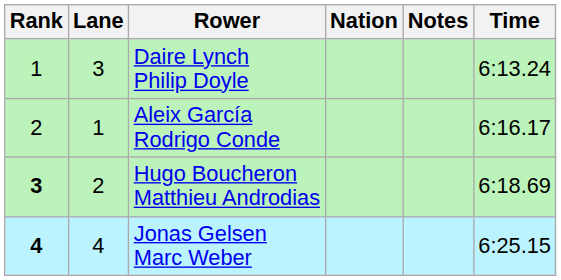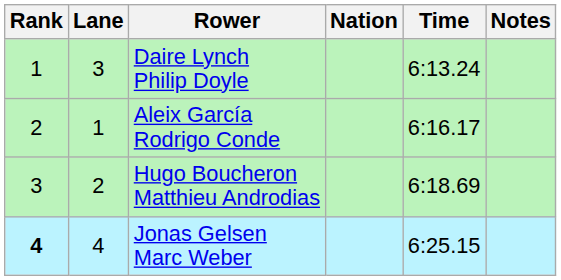 <table class="wikitable sortable" style="text-align:center">
 <tr>
 <th>Rank</th>
 <th>Lane</th>
 <th>Rower</th>
 <th>Nation</th>
+<th>Time</th>
 <th>Notes</th>
-<th>Time</th>
 </tr>
 <tr bgcolor=bbf3bb>
 <td>1</td>
 <td>3</td>
 <td align=left><a href='#'>Daire Lynch</a><br><a href='#'>Philip Doyle</a></td>
 <td align=left></td>
+<td>6:13.24</td>
 <td></td>
-<td>6:13.24</td>
 </tr>
 <tr bgcolor=bbf3bb>
 <td>2</td>
 <td>1</td>
 <td align=left><a href='#'>Aleix García</a><br><a href='#'>Rodrigo Conde</a></td>
 <td align=left></td>
+<td>6:16.17</td>
 <td></td>
-<td>6:16.17</td>
 </tr>
 <tr bgcolor=bbf3bb>
-<td><strong>3</strong></td>
+<td>3</td>
 <td>2</td>
 <td align=left><a href='#'>Hugo Boucheron</a><br><a href='#'>Matthieu Androdias</a></td>
 <td align=left></td>
+<td>6:18.69</td>
 <td></td>
-<td>6:18.69</td>
 </tr>
 <tr bgcolor=bbf3ff>
 <td><strong>4</strong></td>
 <td>4</td>
 <td align=left><a href='#'>Jonas Gelsen</a><br><a href='#'>Marc Weber</a></td>
 <td align=left></td>
+<td>6:25.15</td>
 <td></td>
-<td>6:25.15</td>
 </tr>
 </table>
